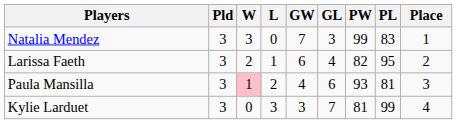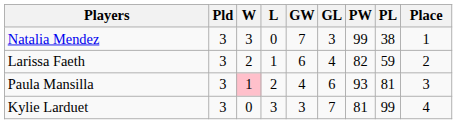 <table class=wikitable style="text-align:center">
 <tr>
 <th width=220>Players</th>
 <th width=20>Pld</th>
 <th width=20>W</th>
 <th width=20>L</th>
 <th width=20>GW</th>
 <th width=20>GL</th>
 <th width=20>PW</th>
 <th width=20>PL</th>
 <th width=50>Place</th>
 </tr>
 <tr>
 <td align=left> <a href='#'>Natalia Mendez</a></td>
 <td>3</td>
 <td>3</td>
 <td>0</td>
 <td>7</td>
 <td>3</td>
 <td>99</td>
-<td>83</td>
+<td>38</td>
 <td>1</td>
 </tr>
 <tr>
 <td align=left> Larissa Faeth</td>
 <td>3</td>
 <td>2</td>
 <td>1</td>
 <td>6</td>
 <td>4</td>
 <td>82</td>
-<td>95</td>
+<td>59</td>
 <td>2</td>
 </tr>
 <tr>
 <td align=left> Paula Mansilla</td>
 <td>3</td>
 <td style="background: pink;">1</td>
 <td>2</td>
 <td>4</td>
 <td>6</td>
 <td>93</td>
 <td>81</td>
 <td>3</td>
 </tr>
 <tr>
 <td align=left> Kylie Larduet</td>
 <td>3</td>
 <td>0</td>
 <td>3</td>
 <td>3</td>
 <td>7</td>
 <td>81</td>
 <td>99</td>
 <td>4</td>
 </tr>
 </table>
